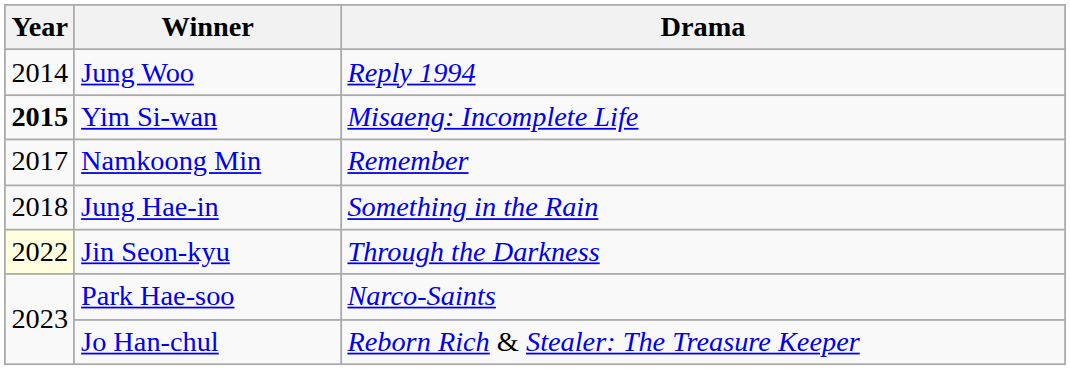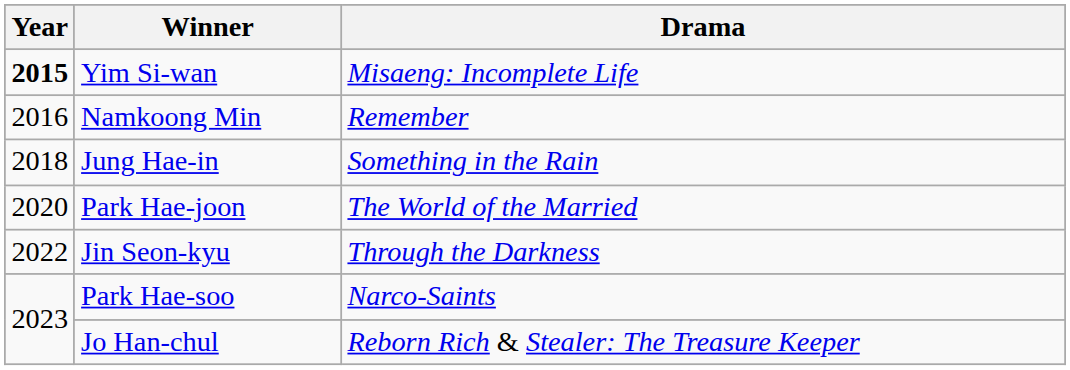 <table class="wikitable" style="width:600px">
 <tr>
 <th width=10>Year</th>
 <th>Winner</th>
 <th>Drama</th>
 </tr>
 <tr>
-<td>2014</td>
-<td><a href='#'>Jung Woo</a></td>
-<td><em><a href='#'>Reply 1994</a></em></td>
-</tr>
-<tr>
 <td><strong>2015</strong></td>
 <td><a href='#'>Yim Si-wan</a></td>
 <td><em><a href='#'>Misaeng: Incomplete Life</a></em></td>
 </tr>
 <tr>
-<td>2017</td>
+<td>2016</td>
 <td><a href='#'>Namkoong Min</a></td>
 <td><em><a href='#'>Remember</a></em></td>
 </tr>
 <tr>
 <td>2018</td>
 <td><a href='#'>Jung Hae-in</a></td>
 <td><em><a href='#'>Something in the Rain</a></em></td>
 </tr>
 <tr>
-<td style="background: lightyellow;">2022</td>
+<td>2020</td>
+<td><a href='#'>Park Hae-joon</a></td>
+<td><em><a href='#'>The World of the Married</a></em></td>
+</tr>
+<tr>
+<td>2022</td>
 <td><a href='#'>Jin Seon-kyu</a></td>
 <td><em><a href='#'>Through the Darkness</a></em></td>
 </tr>
 <tr>
 <td rowspan="2">2023</td>
 <td><a href='#'>Park Hae-soo</a></td>
 <td><em><a href='#'>Narco-Saints</a></em></td>
 </tr>
 <tr>
 <td><a href='#'>Jo Han-chul</a></td>
 <td><em><a href='#'>Reborn Rich</a></em> & <em><a href='#'>Stealer: The Treasure Keeper</a></em></td>
 </tr>
 </table>
